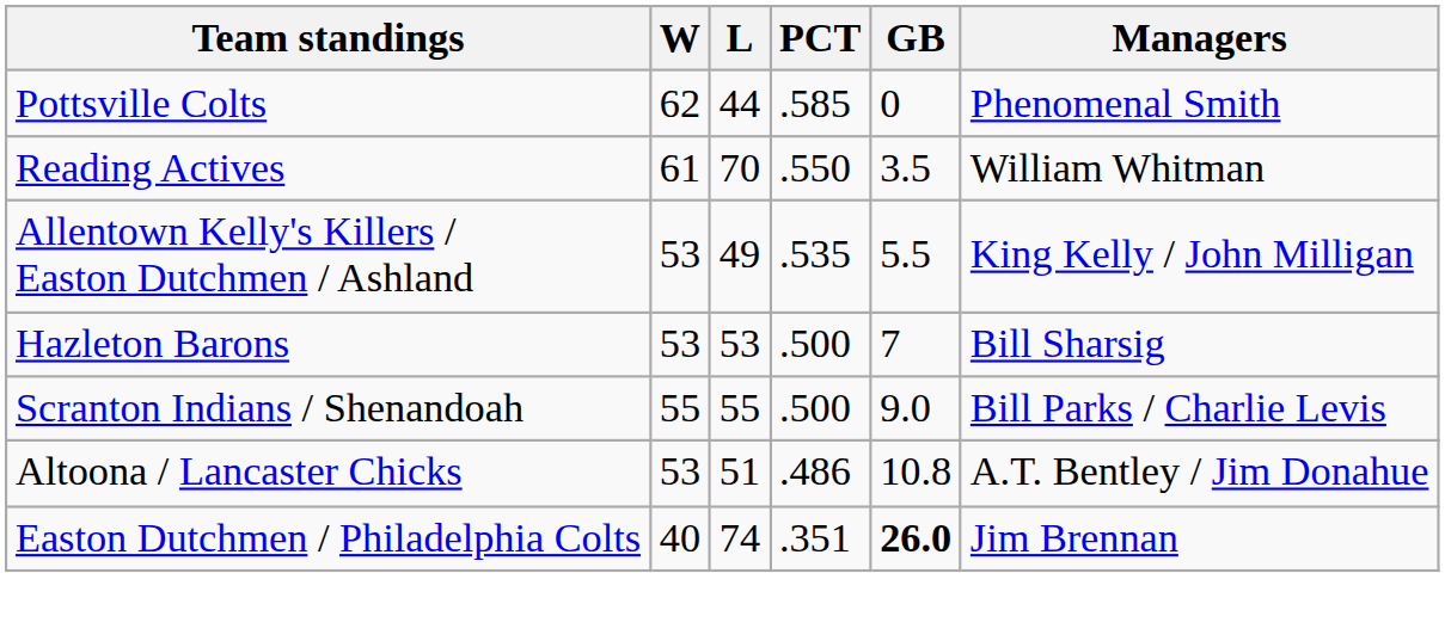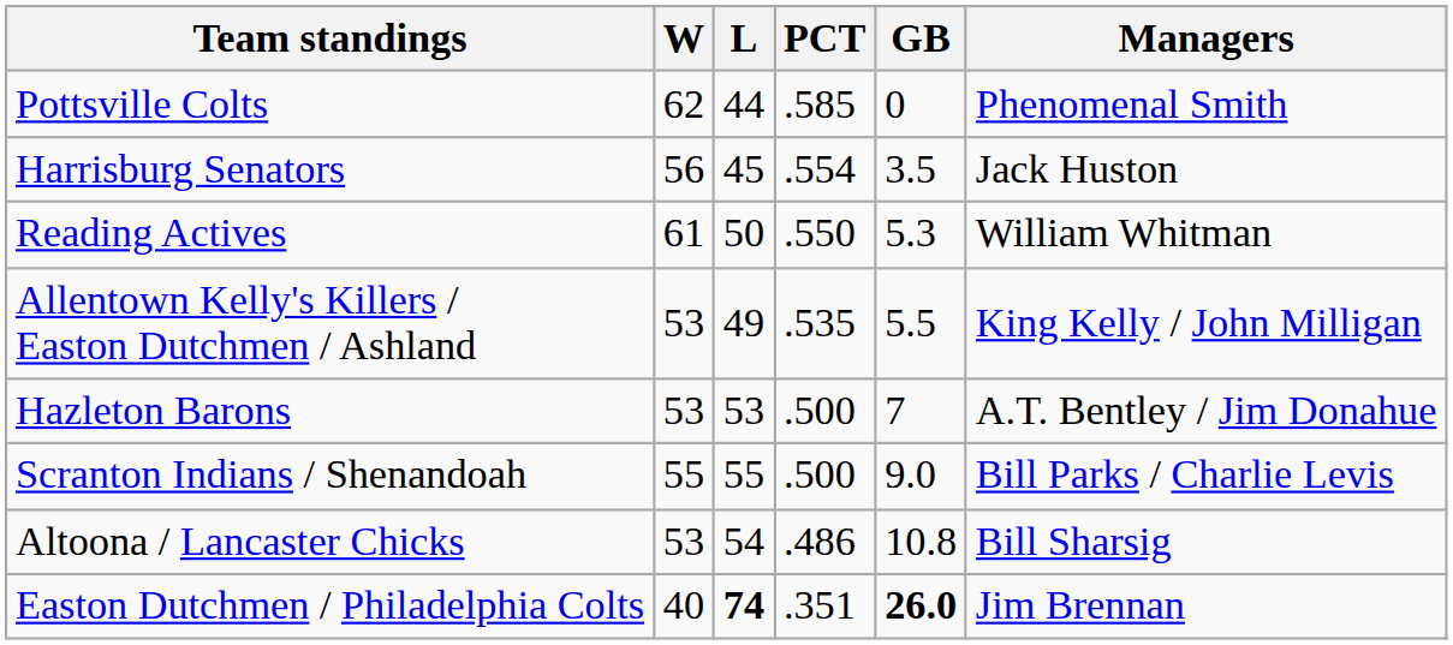 <table class="wikitable">
 <tr>
 <th>Team standings</th>
 <th>W</th>
 <th>L</th>
 <th>PCT</th>
 <th>GB</th>
 <th>Managers</th>
 </tr>
 <tr>
 <td><a href='#'>Pottsville Colts</a></td>
 <td>62</td>
 <td>44</td>
 <td>.585</td>
 <td>0</td>
 <td><a href='#'>Phenomenal Smith</a></td>
 </tr>
 <tr>
+<td><a href='#'>Harrisburg Senators</a></td>
+<td>56</td>
+<td>45</td>
+<td>.554</td>
+<td>3.5</td>
+<td>Jack Huston</td>
+</tr>
+<tr>
 <td><a href='#'>Reading Actives</a></td>
 <td>61</td>
-<td>70</td>
+<td>50</td>
 <td>.550</td>
-<td>3.5</td>
+<td>5.3</td>
 <td>William Whitman</td>
 </tr>
 <tr>
 <td><a href='#'>Allentown Kelly's Killers</a> /<br> <a href='#'>Easton Dutchmen</a> / Ashland</td>
 <td>53</td>
 <td>49</td>
 <td>.535</td>
 <td>5.5</td>
 <td><a href='#'>King Kelly</a> / <a href='#'>John Milligan</a></td>
 </tr>
 <tr>
 <td><a href='#'>Hazleton Barons</a></td>
 <td>53</td>
 <td>53</td>
 <td>.500</td>
 <td>7</td>
-<td><a href='#'>Bill Sharsig</a></td>
+<td>A.T. Bentley  / <a href='#'>Jim Donahue</a></td>
 </tr>
 <tr>
 <td><a href='#'>Scranton Indians</a> / Shenandoah</td>
 <td>55</td>
 <td>55</td>
 <td>.500</td>
 <td>9.0</td>
 <td><a href='#'>Bill Parks</a> / <a href='#'>Charlie Levis</a></td>
 </tr>
 <tr>
 <td>Altoona / <a href='#'>Lancaster Chicks</a></td>
 <td>53</td>
-<td>51</td>
+<td>54</td>
 <td>.486</td>
 <td>10.8</td>
-<td>A.T. Bentley  / <a href='#'>Jim Donahue</a></td>
+<td><a href='#'>Bill Sharsig</a></td>
 </tr>
 <tr>
 <td><a href='#'>Easton Dutchmen</a> / <a href='#'>Philadelphia Colts</a></td>
 <td>40</td>
-<td>74</td>
+<td><strong>74</strong></td>
 <td>.351</td>
 <td><strong>26.0</strong></td>
 <td><a href='#'>Jim Brennan</a></td>
 </tr>
 </table>
